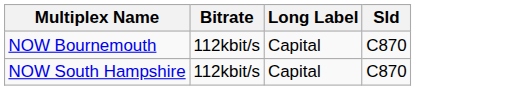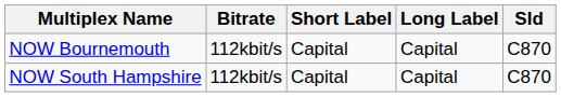 <table class="wikitable">
 <tr>
 <th>Multiplex Name</th>
 <th>Bitrate</th>
+<th>Short Label</th>
 <th>Long Label</th>
 <th>Sld</th>
 </tr>
 <tr>
 <td><a href='#'>NOW Bournemouth</a></td>
 <td>112kbit/s</td>
 <td>Capital</td>
+<td>Capital</td>
 <td>C870</td>
 </tr>
 <tr>
 <td><a href='#'>NOW South Hampshire</a></td>
 <td>112kbit/s</td>
 <td>Capital</td>
+<td>Capital</td>
 <td>C870</td>
 </tr>
 </table>
